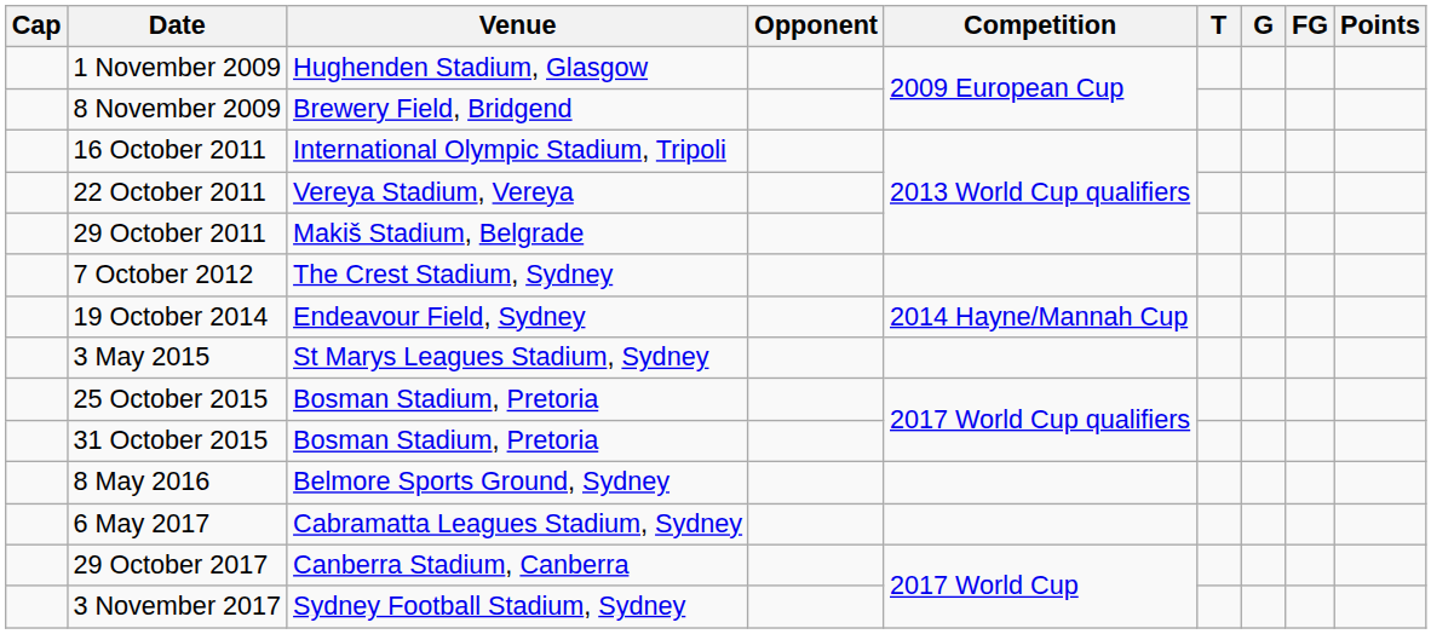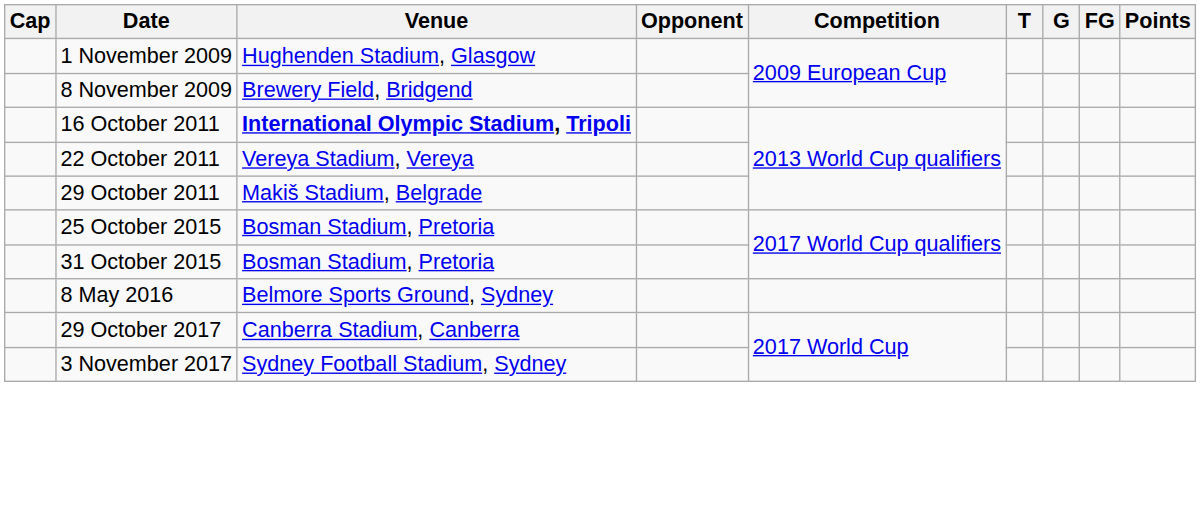 <table class="wikitable">
 <tr>
 <th>Cap</th>
 <th>Date</th>
 <th>Venue</th>
 <th>Opponent</th>
 <th>Competition</th>
 <th width=20px>T</th>
 <th width=20px>G</th>
 <th width=20px>FG</th>
 <th>Points</th>
 </tr>
 <tr>
 <td></td>
 <td>1 November 2009</td>
 <td><a href='#'>Hughenden Stadium</a>, <a href='#'>Glasgow</a></td>
 <td></td>
 <td rowspan=2><a href='#'>2009 European Cup</a></td>
 <td></td>
 <td></td>
 <td></td>
 <td></td>
 </tr>
 <tr>
 <td></td>
 <td>8 November 2009</td>
 <td><a href='#'>Brewery Field</a>, <a href='#'>Bridgend</a></td>
 <td></td>
 <td></td>
 <td></td>
 <td></td>
 <td></td>
 </tr>
 <tr>
 <td></td>
 <td>16 October 2011</td>
-<td><a href='#'>International Olympic Stadium</a>, <a href='#'>Tripoli</a></td>
+<td><strong><a href='#'>International Olympic Stadium</a>, <a href='#'>Tripoli</a></strong></td>
 <td></td>
 <td rowspan=3><a href='#'>2013 World Cup qualifiers</a></td>
 <td></td>
 <td></td>
 <td></td>
 <td></td>
 </tr>
 <tr>
 <td></td>
 <td>22 October 2011</td>
 <td><a href='#'>Vereya Stadium</a>, <a href='#'>Vereya</a></td>
 <td></td>
 <td></td>
 <td></td>
 <td></td>
 <td></td>
 </tr>
 <tr>
 <td></td>
 <td>29 October 2011</td>
 <td><a href='#'>Makiš Stadium</a>, <a href='#'>Belgrade</a></td>
-<td></td>
-<td></td>
-<td></td>
-<td></td>
-<td></td>
-</tr>
-<tr>
-<td></td>
-<td>7 October 2012</td>
-<td><a href='#'>The Crest Stadium</a>, <a href='#'>Sydney</a></td>
-<td></td>
-<td></td>
-<td></td>
-<td></td>
-<td></td>
-<td></td>
-</tr>
-<tr>
-<td></td>
-<td>19 October 2014</td>
-<td><a href='#'>Endeavour Field</a>, <a href='#'>Sydney</a></td>
-<td></td>
-<td><a href='#'>2014 Hayne/Mannah Cup</a></td>
-<td></td>
-<td></td>
-<td></td>
-<td></td>
-</tr>
-<tr>
-<td></td>
-<td>3 May 2015</td>
-<td><a href='#'>St Marys Leagues Stadium</a>, <a href='#'>Sydney</a></td>
-<td></td>
 <td></td>
 <td></td>
 <td></td>
 <td></td>
 <td></td>
 </tr>
 <tr>
 <td></td>
 <td>25 October 2015</td>
 <td><a href='#'>Bosman Stadium</a>, <a href='#'>Pretoria</a></td>
 <td></td>
 <td rowspan=2><a href='#'>2017 World Cup qualifiers</a></td>
 <td></td>
 <td></td>
 <td></td>
 <td></td>
 </tr>
 <tr>
 <td></td>
 <td>31 October 2015</td>
 <td><a href='#'>Bosman Stadium</a>, <a href='#'>Pretoria</a></td>
 <td></td>
 <td></td>
 <td></td>
 <td></td>
 <td></td>
 </tr>
 <tr>
 <td></td>
 <td>8 May 2016</td>
 <td><a href='#'>Belmore Sports Ground</a>, <a href='#'>Sydney</a></td>
 <td></td>
 <td></td>
 <td></td>
 <td></td>
 <td></td>
 <td></td>
 </tr>
 <tr>
 <td></td>
-<td>6 May 2017</td>
-<td><a href='#'>Cabramatta Leagues Stadium</a>, <a href='#'>Sydney</a></td>
-<td></td>
-<td></td>
-<td></td>
-<td></td>
-<td></td>
-<td></td>
-</tr>
-<tr>
-<td></td>
 <td>29 October 2017</td>
 <td><a href='#'>Canberra Stadium</a>, <a href='#'>Canberra</a></td>
 <td></td>
 <td rowspan=2><a href='#'>2017 World Cup</a></td>
 <td></td>
 <td></td>
 <td></td>
 <td></td>
 </tr>
 <tr>
 <td></td>
 <td>3 November 2017</td>
 <td><a href='#'>Sydney Football Stadium</a>, <a href='#'>Sydney</a></td>
 <td></td>
 <td></td>
 <td></td>
 <td></td>
 <td></td>
 </tr>
 </table>
